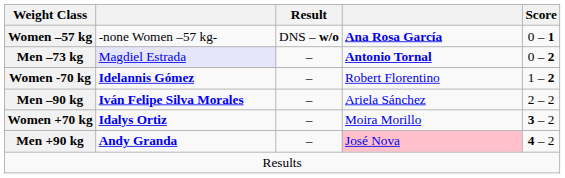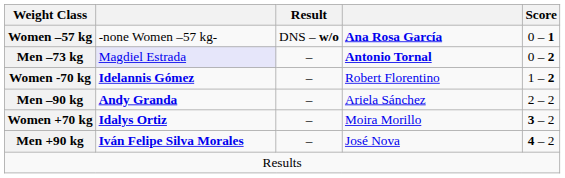 <table class="wikitable">
 <tr>
 <th>Weight Class</th>
 <th style="width:210px;"></th>
 <th>Result</th>
 <th style="width:210px;"></th>
 <th>Score</th>
 </tr>
 <tr>
 <th>Women –57 kg</th>
 <td>-none Women –57 kg-</td>
 <td align=center>DNS – <strong>w/o</strong></td>
 <td><strong><a href='#'>Ana Rosa García</a></strong></td>
 <td align=center>0 – <strong>1</strong></td>
 </tr>
 <tr>
 <th>Men –73 kg</th>
 <td style="background: lavender;"><a href='#'>Magdiel Estrada</a></td>
 <td align=center> – <strong></strong></td>
 <td><strong><a href='#'>Antonio Tornal</a></strong></td>
 <td align=center>0 – <strong>2</strong></td>
 </tr>
 <tr>
 <th>Women -70 kg</th>
 <td><strong><a href='#'>Idelannis Gómez</a></strong></td>
 <td align=center><strong></strong> – </td>
 <td><a href='#'>Robert Florentino</a></td>
 <td align=center>1 – <strong>2</strong></td>
 </tr>
 <tr>
 <th>Men –90 kg</th>
-<td><strong><a href='#'>Iván Felipe Silva Morales</a></strong></td>
+<td><strong><a href='#'>Andy Granda</a></strong></td>
 <td align=center><strong></strong> – </td>
 <td><a href='#'>Ariela Sánchez</a></td>
 <td align=center>2 – 2</td>
 </tr>
 <tr>
 <th>Women +70 kg</th>
 <td><strong><a href='#'>Idalys Ortiz</a></strong></td>
 <td align=center><strong></strong> – </td>
 <td><a href='#'>Moira Morillo</a></td>
 <td align=center><strong>3</strong> – 2</td>
 </tr>
 <tr>
 <th>Men +90 kg</th>
-<td><strong><a href='#'>Andy Granda</a></strong></td>
+<td><strong><a href='#'>Iván Felipe Silva Morales</a></strong></td>
 <td align=center><strong></strong> – </td>
-<td style="background: pink;"><a href='#'>José Nova</a></td>
+<td><a href='#'>José Nova</a></td>
 <td align=center><strong>4</strong> – 2</td>
 </tr>
 <tr>
 <td align=center colspan=5>Results</td>
 </tr>
 </table>
